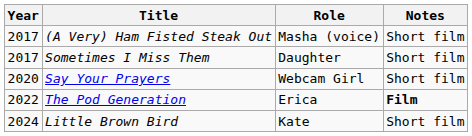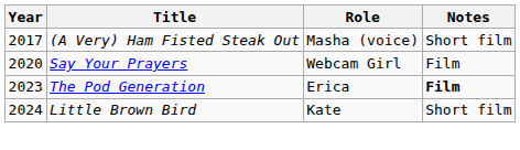 <table class="wikitable sortable">
 <tr>
 <th>Year</th>
 <th>Title</th>
 <th>Role</th>
 <th>Notes</th>
 </tr>
 <tr>
 <td>2017</td>
 <td><em> (A Very) Ham Fisted Steak Out </em></td>
 <td>Masha (voice)</td>
 <td>Short film</td>
 </tr>
 <tr>
-<td>2017</td>
-<td><em> Sometimes I Miss Them</em></td>
-<td>Daughter</td>
-<td>Short film </td>
-</tr>
-<tr>
 <td>2020</td>
 <td><em><a href='#'>Say Your Prayers</a></em></td>
 <td>Webcam Girl</td>
-<td>Short film</td>
+<td>Film </td>
 </tr>
 <tr>
-<td>2022</td>
+<td>2023</td>
 <td><em><a href='#'>The Pod Generation</a></em></td>
 <td>Erica</td>
 <td><strong>Film </strong></td>
 </tr>
 <tr>
 <td>2024</td>
 <td><em>Little Brown Bird</em></td>
 <td>Kate</td>
 <td>Short film</td>
 </tr>
 </table>
